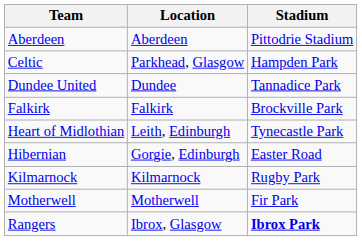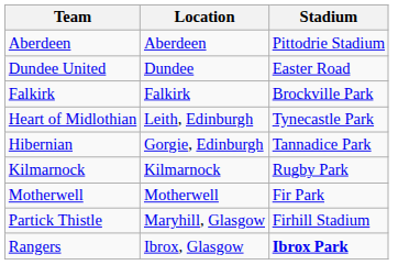 <table class="wikitable sortable">
 <tr>
 <th>Team</th>
 <th>Location</th>
 <th>Stadium</th>
 </tr>
 <tr>
 <td><a href='#'>Aberdeen</a></td>
 <td><a href='#'>Aberdeen</a></td>
 <td><a href='#'>Pittodrie Stadium</a></td>
 </tr>
 <tr>
-<td><a href='#'>Celtic</a></td>
-<td><a href='#'>Parkhead</a>, <a href='#'>Glasgow</a></td>
-<td><a href='#'>Hampden Park</a></td>
-</tr>
-<tr>
 <td><a href='#'>Dundee United</a></td>
 <td><a href='#'>Dundee</a></td>
-<td><a href='#'>Tannadice Park</a></td>
+<td><a href='#'>Easter Road</a></td>
 </tr>
 <tr>
 <td><a href='#'>Falkirk</a></td>
 <td><a href='#'>Falkirk</a></td>
 <td><a href='#'>Brockville Park</a></td>
 </tr>
 <tr>
 <td><a href='#'>Heart of Midlothian</a></td>
 <td><a href='#'>Leith</a>, <a href='#'>Edinburgh</a></td>
 <td><a href='#'>Tynecastle Park</a></td>
 </tr>
 <tr>
 <td><a href='#'>Hibernian</a></td>
 <td><a href='#'>Gorgie</a>, <a href='#'>Edinburgh</a></td>
-<td><a href='#'>Easter Road</a></td>
+<td><a href='#'>Tannadice Park</a></td>
 </tr>
 <tr>
 <td><a href='#'>Kilmarnock</a></td>
 <td><a href='#'>Kilmarnock</a></td>
 <td><a href='#'>Rugby Park</a></td>
 </tr>
 <tr>
 <td><a href='#'>Motherwell</a></td>
 <td><a href='#'>Motherwell</a></td>
 <td><a href='#'>Fir Park</a></td>
 </tr>
 <tr>
+<td><a href='#'>Partick Thistle</a></td>
+<td><a href='#'>Maryhill</a>, <a href='#'>Glasgow</a></td>
+<td><a href='#'>Firhill Stadium</a></td>
+</tr>
+<tr>
 <td><a href='#'>Rangers</a></td>
 <td><a href='#'>Ibrox</a>, <a href='#'>Glasgow</a></td>
 <td><strong><a href='#'>Ibrox Park</a></strong></td>
 </tr>
 </table>
